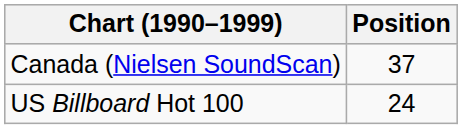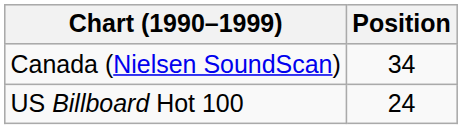 <table class="wikitable plainrowheaders sortable">
 <tr>
 <th>Chart (1990–1999)</th>
 <th>Position</th>
 </tr>
 <tr>
 <td>Canada (<a href='#'>Nielsen SoundScan</a>)</td>
-<td style="text-align:center;">37</td>
+<td style="text-align:center;">34</td>
 </tr>
 <tr>
 <td>US <em>Billboard</em> Hot 100</td>
 <td style="text-align:center;">24</td>
 </tr>
 </table>
